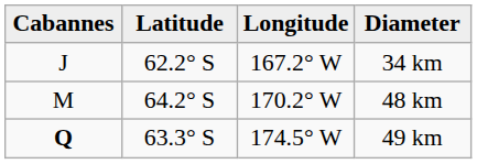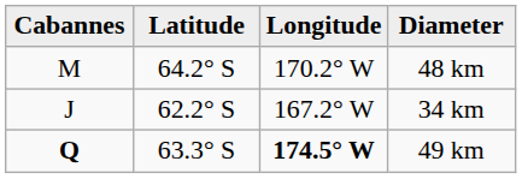 <table class="wikitable">
 <tr>
 <th width="25%" style="background:#eeeeee;">Cabannes</th>
 <th width="25%" style="background:#eeeeee;">Latitude</th>
 <th width="25%" style="background:#eeeeee;">Longitude</th>
 <th width="25%" style="background:#eeeeee;">Diameter</th>
 </tr>
 <tr>
+<td align="center">M</td>
+<td align="center">64.2° S</td>
+<td align="center">170.2° W</td>
+<td align="center">48 km</td>
+</tr>
+<tr>
 <td align="center">J</td>
 <td align="center">62.2° S</td>
 <td align="center">167.2° W</td>
 <td align="center">34 km</td>
 </tr>
 <tr>
-<td align="center">M</td>
-<td align="center">64.2° S</td>
-<td align="center">170.2° W</td>
-<td align="center">48 km</td>
-</tr>
-<tr>
 <td align="center"><strong>Q</strong></td>
 <td align="center">63.3° S</td>
-<td align="center">174.5° W</td>
+<td align="center"><strong>174.5° W</strong></td>
 <td align="center">49 km</td>
 </tr>
 </table>
